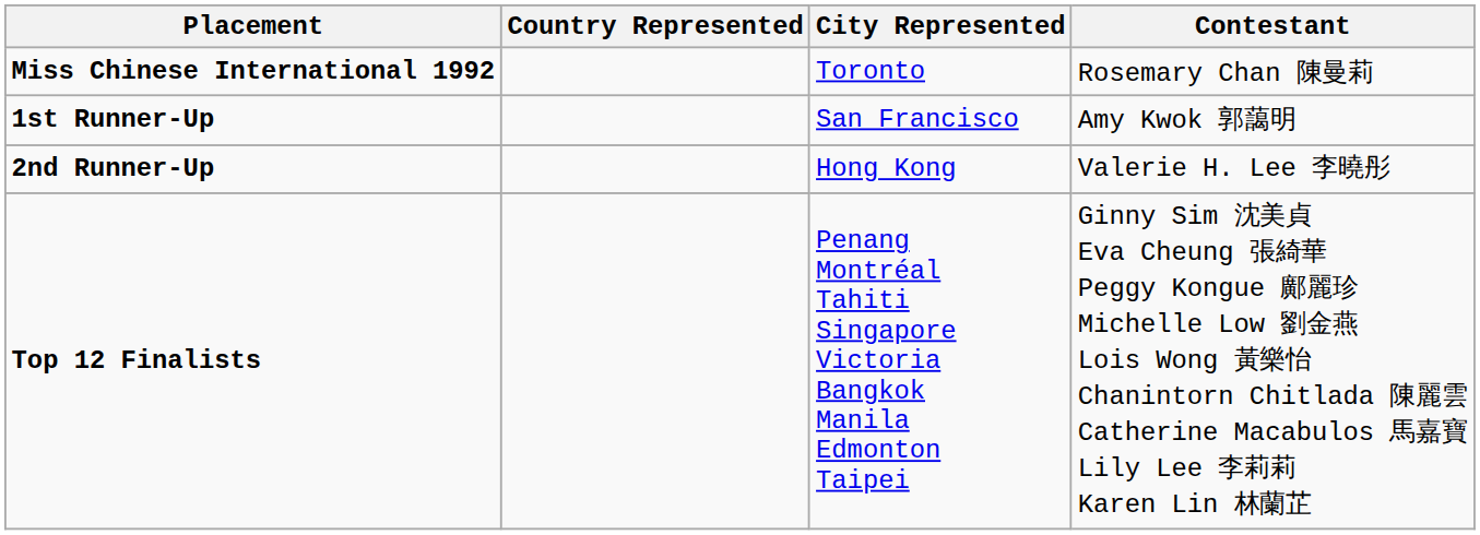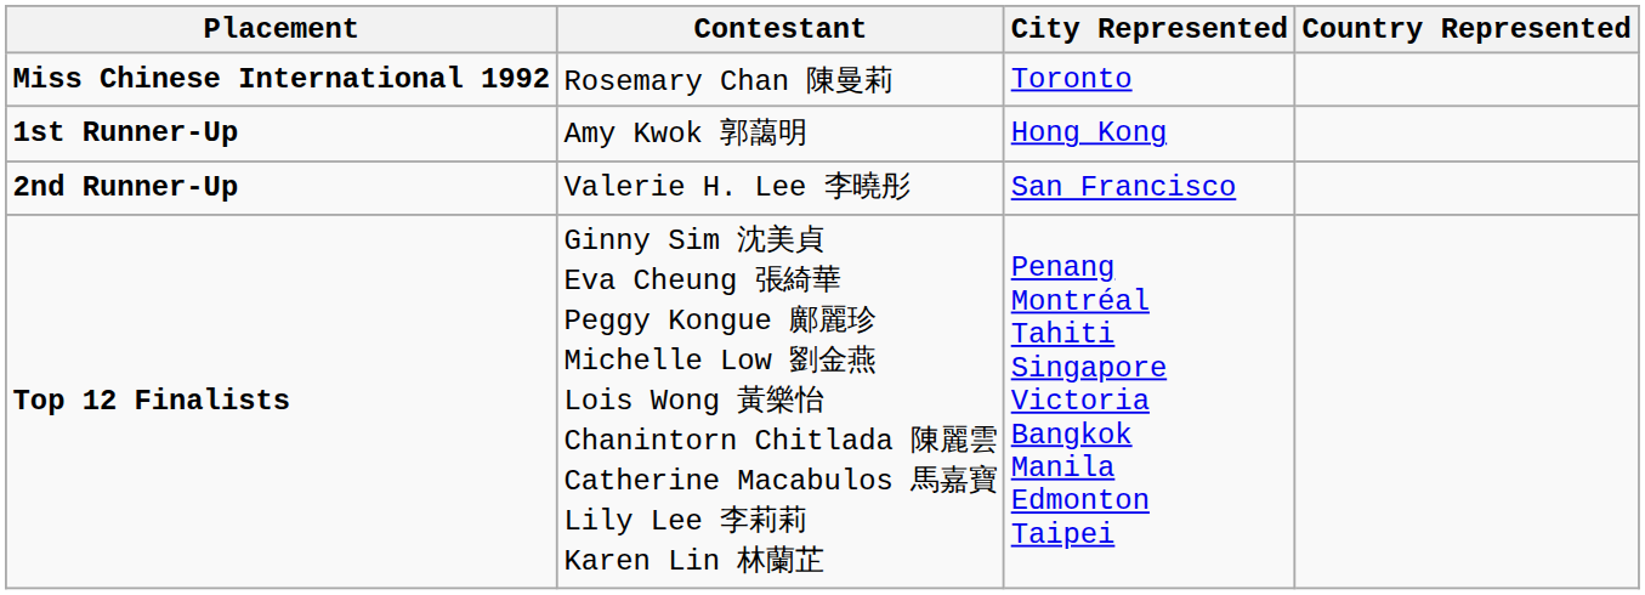 <table class="wikitable" border="1">
 <tr>
 <th>Placement</th>
+<th>Contestant</th>
+<th>City Represented</th>
 <th>Country Represented</th>
-<th>City Represented</th>
-<th>Contestant</th>
 </tr>
 <tr>
 <td><strong>Miss Chinese International 1992</strong></td>
+<td>Rosemary Chan 陳曼莉</td>
+<td><a href='#'>Toronto</a></td>
 <td></td>
-<td><a href='#'>Toronto</a></td>
-<td>Rosemary Chan 陳曼莉</td>
 </tr>
 <tr>
 <td><strong>1st Runner-Up</strong></td>
+<td>Amy Kwok 郭藹明</td>
+<td><a href='#'>Hong Kong</a></td>
 <td></td>
-<td><a href='#'>San Francisco</a></td>
-<td>Amy Kwok 郭藹明</td>
 </tr>
 <tr>
 <td><strong>2nd Runner-Up</strong></td>
+<td>Valerie H. Lee 李曉彤</td>
+<td><a href='#'>San Francisco</a></td>
 <td></td>
-<td><a href='#'>Hong Kong</a></td>
-<td>Valerie H. Lee 李曉彤</td>
 </tr>
 <tr>
 <td><strong>Top 12 Finalists</strong></td>
+<td>Ginny Sim 沈美貞<br>Eva Cheung 張綺華<br>Peggy Kongue 鄺麗珍<br>Michelle Low 劉金燕<br>Lois Wong 黃樂怡<br>Chanintorn Chitlada 陳麗雲<br>Catherine Macabulos 馬嘉寶<br>Lily Lee 李莉莉<br>Karen Lin 林蘭芷</td>
+<td><a href='#'>Penang</a><br><a href='#'>Montréal</a><br><a href='#'>Tahiti</a><br><a href='#'>Singapore</a><br><a href='#'>Victoria</a><br><a href='#'>Bangkok</a><br><a href='#'>Manila</a><br><a href='#'>Edmonton</a><br><a href='#'>Taipei</a></td>
 <td><br><br><br><br><br><br><br><br></td>
-<td><a href='#'>Penang</a><br><a href='#'>Montréal</a><br><a href='#'>Tahiti</a><br><a href='#'>Singapore</a><br><a href='#'>Victoria</a><br><a href='#'>Bangkok</a><br><a href='#'>Manila</a><br><a href='#'>Edmonton</a><br><a href='#'>Taipei</a></td>
-<td>Ginny Sim 沈美貞<br>Eva Cheung 張綺華<br>Peggy Kongue 鄺麗珍<br>Michelle Low 劉金燕<br>Lois Wong 黃樂怡<br>Chanintorn Chitlada 陳麗雲<br>Catherine Macabulos 馬嘉寶<br>Lily Lee 李莉莉<br>Karen Lin 林蘭芷</td>
 </tr>
 </table>
